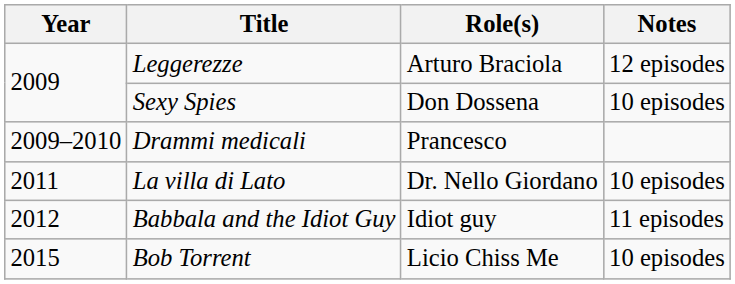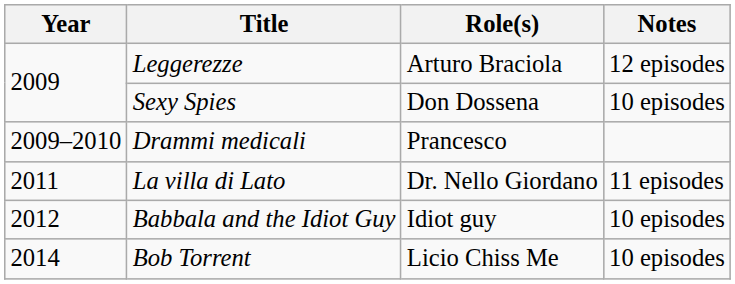 <table class="wikitable plainrowheaders sortable">
 <tr>
 <th scope="col">Year</th>
 <th scope="col">Title</th>
 <th scope="col">Role(s)</th>
 <th scope="col" class="unsortable">Notes</th>
 </tr>
 <tr>
 <td rowspan="2">2009</td>
 <td><em>Leggerezze</em></td>
 <td>Arturo Braciola</td>
 <td>12 episodes</td>
 </tr>
 <tr>
 <td><em>Sexy Spies</em></td>
 <td>Don Dossena</td>
 <td>10 episodes</td>
 </tr>
 <tr>
 <td>2009–2010</td>
 <td><em>Drammi medicali</em></td>
 <td>Prancesco</td>
 <td></td>
 </tr>
 <tr>
 <td>2011</td>
 <td><em>La villa di Lato</em></td>
 <td>Dr. Nello Giordano</td>
-<td>10 episodes</td>
+<td>11 episodes</td>
 </tr>
 <tr>
 <td>2012</td>
 <td><em>Babbala and the Idiot Guy</em></td>
 <td>Idiot guy</td>
-<td>11 episodes</td>
+<td>10 episodes</td>
 </tr>
 <tr>
-<td>2015</td>
+<td>2014</td>
 <td><em>Bob Torrent</em></td>
 <td>Licio Chiss Me</td>
 <td>10 episodes</td>
 </tr>
 </table>
